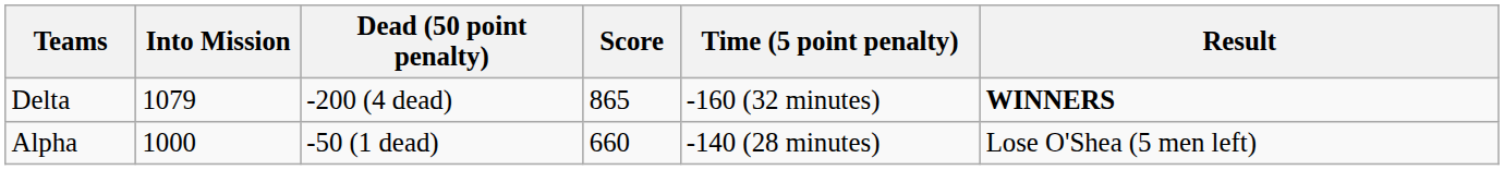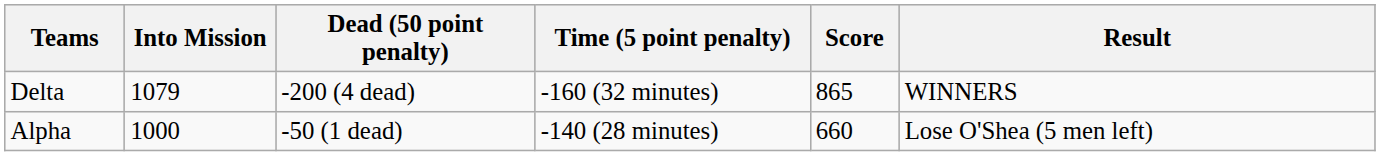 <table class="wikitable">
 <tr>
 <th width="70px">Teams</th>
 <th width="90px">Into Mission</th>
 <th width="160px">Dead (50 point penalty)</th>
+<th width="170px">Time (5 point penalty)</th>
 <th width="50px">Score</th>
-<th width="170px">Time (5 point penalty)</th>
 <th width="300px">Result</th>
 </tr>
 <tr>
 <td>Delta</td>
 <td>1079</td>
 <td>-200 (4 dead)</td>
+<td>-160 (32 minutes)</td>
 <td>865</td>
-<td>-160 (32 minutes)</td>
-<td><strong>WINNERS</strong></td>
+<td>WINNERS</td>
 </tr>
 <tr>
 <td>Alpha</td>
 <td>1000</td>
 <td>-50 (1 dead)</td>
+<td>-140 (28 minutes)</td>
 <td>660</td>
-<td>-140 (28 minutes)</td>
 <td>Lose O'Shea (5 men left)</td>
 </tr>
 </table>
